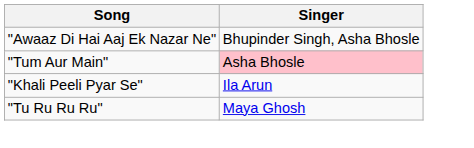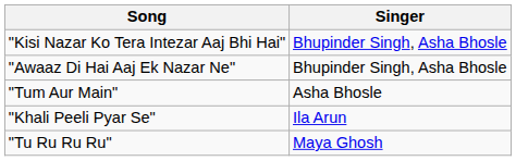 <table class=wikitable>
 <tr>
 <th>Song</th>
 <th>Singer</th>
+</tr>
+<tr>
+<td>"Kisi Nazar Ko Tera Intezar Aaj Bhi Hai"</td>
+<td><a href='#'>Bhupinder Singh</a>, <a href='#'>Asha Bhosle</a></td>
 </tr>
 <tr>
 <td>"Awaaz Di Hai Aaj Ek Nazar Ne"</td>
 <td>Bhupinder Singh, Asha Bhosle</td>
 </tr>
 <tr>
 <td>"Tum Aur Main"</td>
-<td style="background: pink;">Asha Bhosle</td>
+<td>Asha Bhosle</td>
 </tr>
 <tr>
 <td>"Khali Peeli Pyar Se"</td>
 <td><a href='#'>Ila Arun</a></td>
 </tr>
 <tr>
 <td>"Tu Ru Ru Ru"</td>
 <td><a href='#'>Maya Ghosh</a></td>
 </tr>
 </table>
